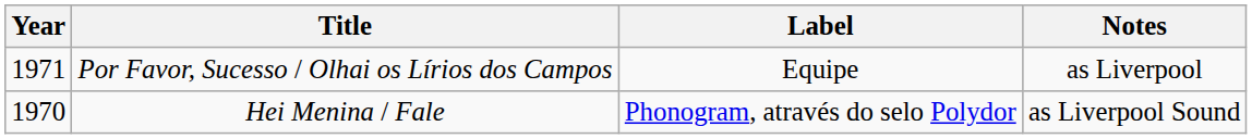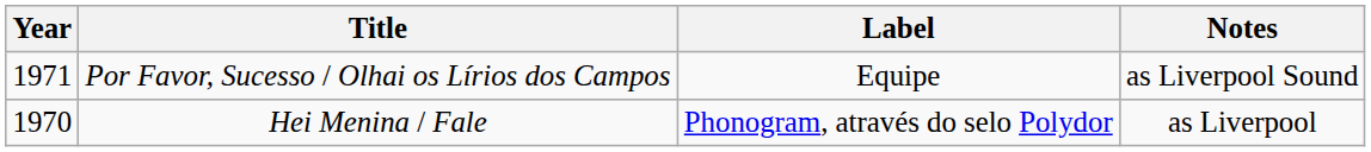 <table class="wikitable">
 <tr>
 <th>Year</th>
 <th>Title</th>
 <th>Label</th>
 <th>Notes</th>
 </tr>
 <tr>
 <td align="center">1971</td>
 <td align="center"><em>Por Favor, Sucesso</em> / <em>Olhai os Lírios dos Campos</em></td>
 <td align="center">Equipe</td>
-<td align="center">as Liverpool</td>
+<td align="center">as Liverpool Sound</td>
 </tr>
 <tr>
 <td align="center">1970</td>
 <td align="center"><em>Hei Menina</em> / <em>Fale</em></td>
 <td align="center"><a href='#'>Phonogram</a>, através do selo <a href='#'>Polydor</a></td>
-<td align="center">as Liverpool Sound</td>
+<td align="center">as Liverpool</td>
 </tr>
 </table>
